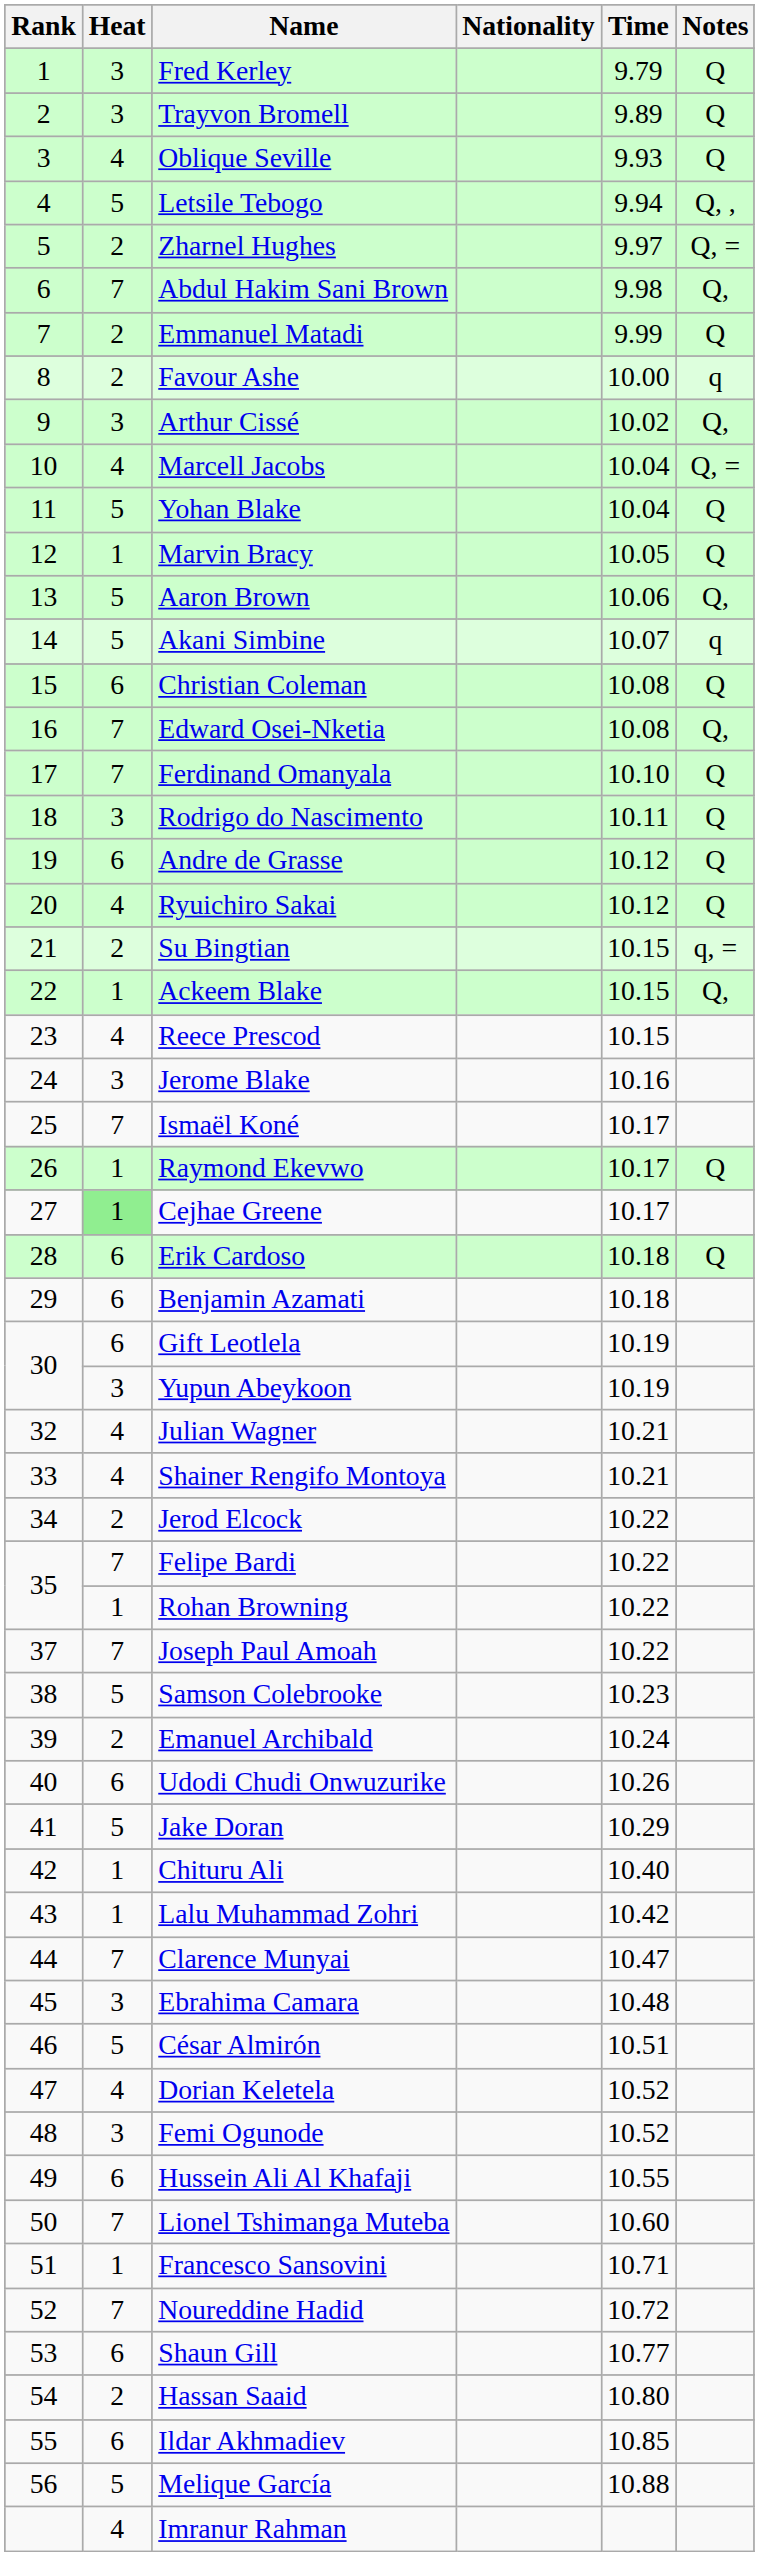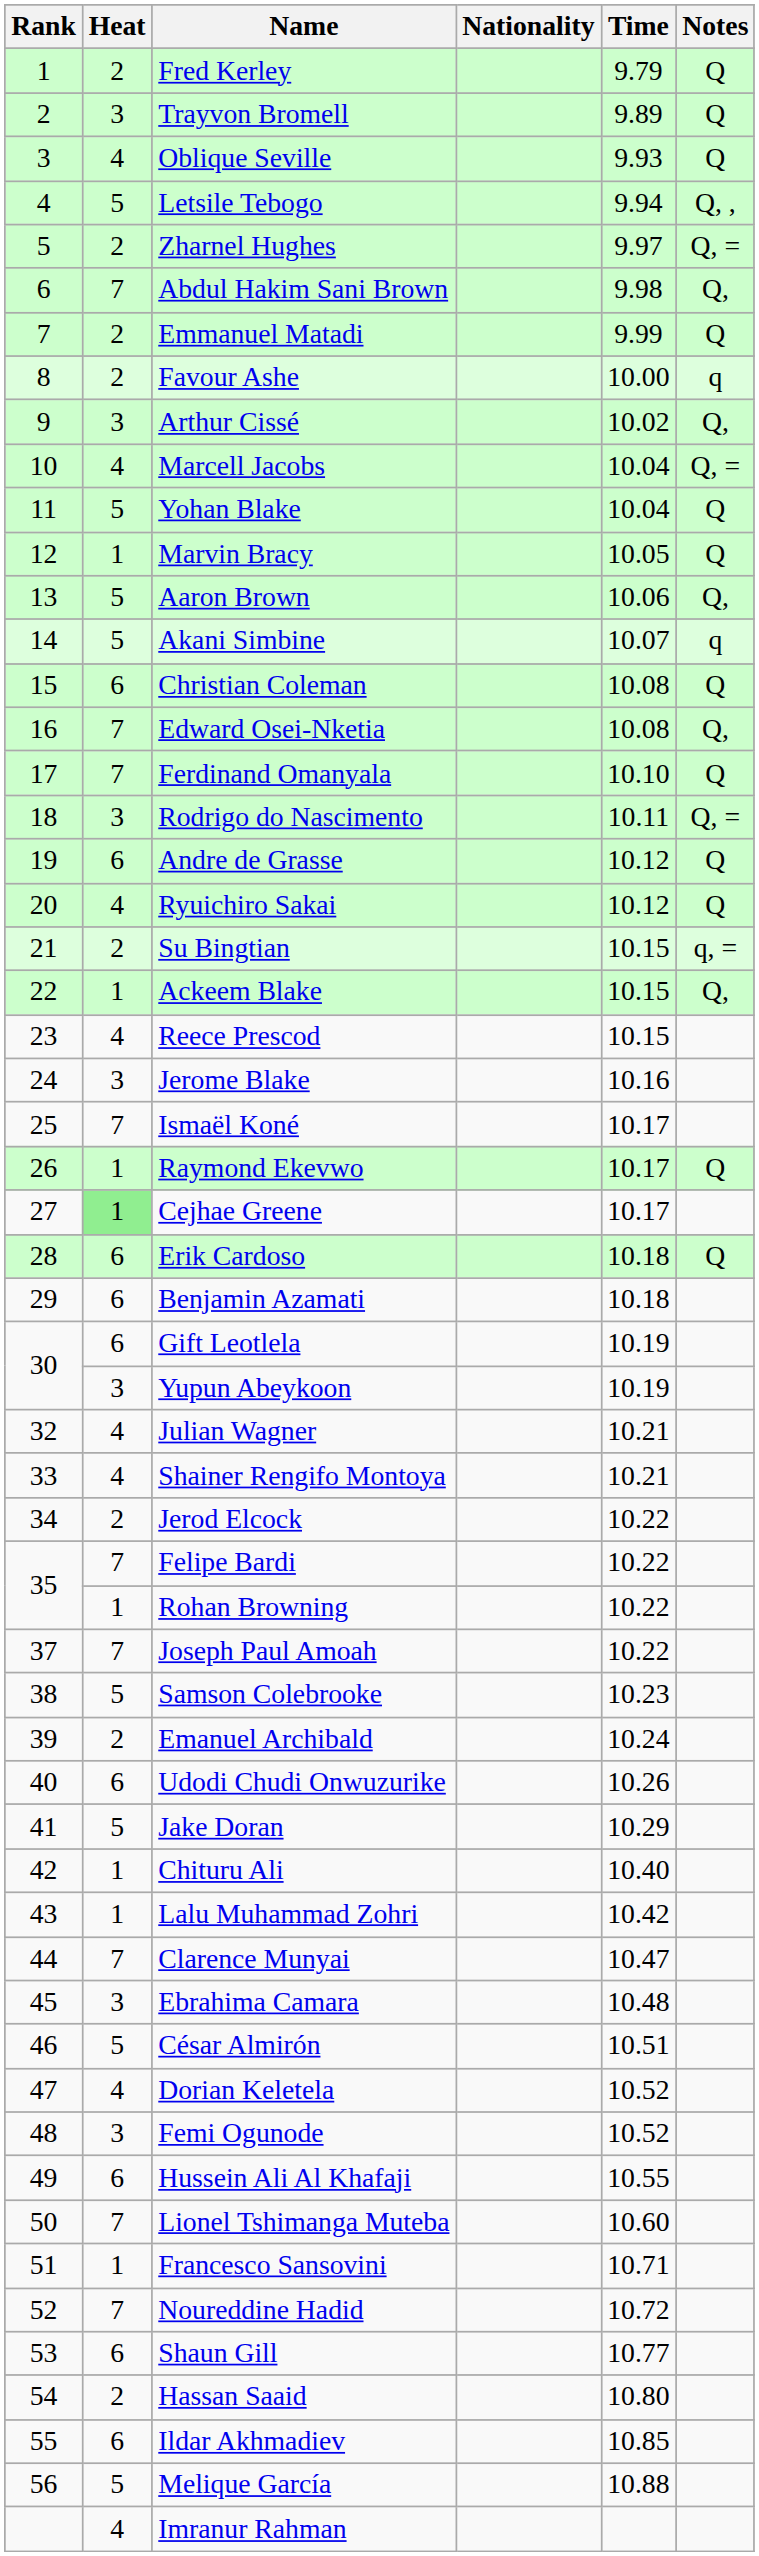 <table class="wikitable sortable" style="text-align:center">
 <tr>
 <th>Rank</th>
 <th>Heat</th>
 <th>Name</th>
 <th>Nationality</th>
 <th>Time</th>
 <th>Notes</th>
 </tr>
 <tr bgcolor=ccffcc>
 <td>1</td>
-<td>3</td>
+<td>2</td>
 <td align=left><a href='#'>Fred Kerley</a></td>
 <td align=left></td>
 <td>9.79</td>
 <td>Q</td>
 </tr>
 <tr bgcolor=ccffcc>
 <td>2</td>
 <td>3</td>
 <td align=left><a href='#'>Trayvon Bromell</a></td>
 <td align=left></td>
 <td>9.89</td>
 <td>Q</td>
 </tr>
 <tr bgcolor=ccffcc>
 <td>3</td>
 <td>4</td>
 <td align=left><a href='#'>Oblique Seville</a></td>
 <td align=left></td>
 <td>9.93</td>
 <td>Q</td>
 </tr>
 <tr bgcolor=ccffcc>
 <td>4</td>
 <td>5</td>
 <td align=left><a href='#'>Letsile Tebogo</a></td>
 <td align=left></td>
 <td>9.94</td>
 <td>Q, , </td>
 </tr>
 <tr bgcolor=ccffcc>
 <td>5</td>
 <td>2</td>
 <td align=left><a href='#'>Zharnel Hughes</a></td>
 <td align=left></td>
 <td>9.97</td>
 <td>Q, =</td>
 </tr>
 <tr bgcolor=ccffcc>
 <td>6</td>
 <td>7</td>
 <td align=left><a href='#'>Abdul Hakim Sani Brown</a></td>
 <td align=left></td>
 <td>9.98</td>
 <td>Q, </td>
 </tr>
 <tr bgcolor=ccffcc>
 <td>7</td>
 <td>2</td>
 <td align=left><a href='#'>Emmanuel Matadi</a></td>
 <td align=left></td>
 <td>9.99</td>
 <td>Q</td>
 </tr>
 <tr bgcolor=ddffdd>
 <td>8</td>
 <td>2</td>
 <td align=left><a href='#'>Favour Ashe</a></td>
 <td align=left></td>
 <td>10.00</td>
 <td>q</td>
 </tr>
 <tr bgcolor=ccffcc>
 <td>9</td>
 <td>3</td>
 <td align=left><a href='#'>Arthur Cissé</a></td>
 <td align=left></td>
 <td>10.02</td>
 <td>Q, </td>
 </tr>
 <tr bgcolor=ccffcc>
 <td>10</td>
 <td>4</td>
 <td align=left><a href='#'>Marcell Jacobs</a></td>
 <td align=left></td>
 <td>10.04 </td>
 <td>Q, =</td>
 </tr>
 <tr bgcolor=ccffcc>
 <td>11</td>
 <td>5</td>
 <td align=left><a href='#'>Yohan Blake</a></td>
 <td align=left></td>
 <td>10.04 </td>
 <td>Q</td>
 </tr>
 <tr bgcolor=ccffcc>
 <td>12</td>
 <td>1</td>
 <td align=left><a href='#'>Marvin Bracy</a></td>
 <td align=left></td>
 <td>10.05</td>
 <td>Q</td>
 </tr>
 <tr bgcolor=ccffcc>
 <td>13</td>
 <td>5</td>
 <td align=left><a href='#'>Aaron Brown</a></td>
 <td align=left></td>
 <td>10.06</td>
 <td>Q, </td>
 </tr>
 <tr bgcolor=ddffdd>
 <td>14</td>
 <td>5</td>
 <td align=left><a href='#'>Akani Simbine</a></td>
 <td align=left></td>
 <td>10.07</td>
 <td>q</td>
 </tr>
 <tr bgcolor=ccffcc>
 <td>15</td>
 <td>6</td>
 <td align=left><a href='#'>Christian Coleman</a></td>
 <td align=left></td>
 <td>10.08 </td>
 <td>Q</td>
 </tr>
 <tr bgcolor=ccffcc>
 <td>16</td>
 <td>7</td>
 <td align=left><a href='#'>Edward Osei-Nketia</a></td>
 <td align=left></td>
 <td>10.08 </td>
 <td>Q, </td>
 </tr>
 <tr bgcolor=ccffcc>
 <td>17</td>
 <td>7</td>
 <td align=left><a href='#'>Ferdinand Omanyala</a></td>
 <td align=left></td>
 <td>10.10</td>
 <td>Q</td>
 </tr>
 <tr bgcolor=ccffcc>
 <td>18</td>
 <td>3</td>
 <td align=left><a href='#'>Rodrigo do Nascimento</a></td>
 <td align=left></td>
 <td>10.11</td>
-<td>Q</td>
+<td>Q, =</td>
 </tr>
 <tr bgcolor=ccffcc>
 <td>19</td>
 <td>6</td>
 <td align=left><a href='#'>Andre de Grasse</a></td>
 <td align=left></td>
 <td>10.12 </td>
 <td>Q</td>
 </tr>
 <tr bgcolor=ccffcc>
 <td>20</td>
 <td>4</td>
 <td align=left><a href='#'>Ryuichiro Sakai</a></td>
 <td align=left></td>
 <td>10.12 </td>
 <td>Q</td>
 </tr>
 <tr bgcolor=ddffdd>
 <td>21</td>
 <td>2</td>
 <td align=left><a href='#'>Su Bingtian</a></td>
 <td align=left></td>
 <td>10.15 </td>
 <td>q, =</td>
 </tr>
 <tr bgcolor=ccffcc>
 <td>22</td>
 <td>1</td>
 <td align=left><a href='#'>Ackeem Blake</a></td>
 <td align=left></td>
 <td>10.15 </td>
 <td>Q, </td>
 </tr>
 <tr>
 <td>23</td>
 <td>4</td>
 <td align=left><a href='#'>Reece Prescod</a></td>
 <td align=left></td>
 <td>10.15 </td>
 <td></td>
 </tr>
 <tr>
 <td>24</td>
 <td>3</td>
 <td align=left><a href='#'>Jerome Blake</a></td>
 <td align=left></td>
 <td>10.16</td>
 <td></td>
 </tr>
 <tr>
 <td>25</td>
 <td>7</td>
 <td align=left><a href='#'>Ismaël Koné</a></td>
 <td align=left></td>
 <td>10.17 </td>
 <td></td>
 </tr>
 <tr bgcolor=ccffcc>
 <td>26</td>
 <td>1</td>
 <td align=left><a href='#'>Raymond Ekevwo</a></td>
 <td align=left></td>
 <td>10.17 </td>
 <td>Q</td>
 </tr>
 <tr>
 <td>27</td>
 <td style="background: lightgreen;">1</td>
 <td align=left><a href='#'>Cejhae Greene</a></td>
 <td align=left></td>
 <td>10.17 </td>
 <td></td>
 </tr>
 <tr bgcolor=ccffcc>
 <td>28</td>
 <td>6</td>
 <td align=left><a href='#'>Erik Cardoso</a></td>
 <td align=left></td>
 <td>10.18 </td>
 <td>Q</td>
 </tr>
 <tr>
 <td>29</td>
 <td>6</td>
 <td align=left><a href='#'>Benjamin Azamati</a></td>
 <td align=left></td>
 <td>10.18 </td>
 <td></td>
 </tr>
 <tr>
 <td rowspan=2>30</td>
 <td>6</td>
 <td align=left><a href='#'>Gift Leotlela</a></td>
 <td align=left></td>
 <td>10.19 </td>
 <td></td>
 </tr>
 <tr>
 <td>3</td>
 <td align=left><a href='#'>Yupun Abeykoon</a></td>
 <td align=left></td>
 <td>10.19 </td>
 <td></td>
 </tr>
 <tr>
 <td>32</td>
 <td>4</td>
 <td align=left><a href='#'>Julian Wagner</a></td>
 <td align=left></td>
 <td>10.21 </td>
 <td></td>
 </tr>
 <tr>
 <td>33</td>
 <td>4</td>
 <td align=left><a href='#'>Shainer Rengifo Montoya</a></td>
 <td align=left></td>
 <td>10.21 </td>
 <td></td>
 </tr>
 <tr>
 <td>34</td>
 <td>2</td>
 <td align=left><a href='#'>Jerod Elcock</a></td>
 <td align=left></td>
 <td>10.22 </td>
 <td></td>
 </tr>
 <tr>
 <td rowspan=2>35</td>
 <td>7</td>
 <td align=left><a href='#'>Felipe Bardi</a></td>
 <td align=left></td>
 <td>10.22 </td>
 <td></td>
 </tr>
 <tr>
 <td>1</td>
 <td align=left><a href='#'>Rohan Browning</a></td>
 <td align=left></td>
 <td>10.22 </td>
 <td></td>
 </tr>
 <tr>
 <td>37</td>
 <td>7</td>
 <td align=left><a href='#'>Joseph Paul Amoah</a></td>
 <td align=left></td>
 <td>10.22 </td>
 <td></td>
 </tr>
 <tr>
 <td>38</td>
 <td>5</td>
 <td align=left><a href='#'>Samson Colebrooke</a></td>
 <td align=left></td>
 <td>10.23</td>
 <td></td>
 </tr>
 <tr>
 <td>39</td>
 <td>2</td>
 <td align=left><a href='#'>Emanuel Archibald</a></td>
 <td align=left></td>
 <td>10.24</td>
 <td></td>
 </tr>
 <tr>
 <td>40</td>
 <td>6</td>
 <td align=left><a href='#'>Udodi Chudi Onwuzurike</a></td>
 <td align=left></td>
 <td>10.26</td>
 <td></td>
 </tr>
 <tr>
 <td>41</td>
 <td>5</td>
 <td align=left><a href='#'>Jake Doran</a></td>
 <td align=left></td>
 <td>10.29</td>
 <td></td>
 </tr>
 <tr>
 <td>42</td>
 <td>1</td>
 <td align=left><a href='#'>Chituru Ali</a></td>
 <td align=left></td>
 <td>10.40</td>
 <td></td>
 </tr>
 <tr>
 <td>43</td>
 <td>1</td>
 <td align=left><a href='#'>Lalu Muhammad Zohri</a></td>
 <td align=left></td>
 <td>10.42</td>
 <td></td>
 </tr>
 <tr>
 <td>44</td>
 <td>7</td>
 <td align=left><a href='#'>Clarence Munyai</a></td>
 <td align=left></td>
 <td>10.47</td>
 <td></td>
 </tr>
 <tr>
 <td>45</td>
 <td>3</td>
 <td align=left><a href='#'>Ebrahima Camara</a></td>
 <td align=left></td>
 <td>10.48</td>
 <td></td>
 </tr>
 <tr>
 <td>46</td>
 <td>5</td>
 <td align=left><a href='#'>César Almirón</a></td>
 <td align=left></td>
 <td>10.51</td>
 <td></td>
 </tr>
 <tr>
 <td>47</td>
 <td>4</td>
 <td align=left><a href='#'>Dorian Keletela</a></td>
 <td align=left></td>
 <td>10.52 </td>
 <td></td>
 </tr>
 <tr>
 <td>48</td>
 <td>3</td>
 <td align=left><a href='#'>Femi Ogunode</a></td>
 <td align=left></td>
 <td>10.52 </td>
 <td></td>
 </tr>
 <tr>
 <td>49</td>
 <td>6</td>
 <td align=left><a href='#'>Hussein Ali Al Khafaji</a></td>
 <td align=left></td>
 <td>10.55</td>
 <td></td>
 </tr>
 <tr>
 <td>50</td>
 <td>7</td>
 <td align=left><a href='#'>Lionel Tshimanga Muteba</a></td>
 <td align=left></td>
 <td>10.60</td>
 <td></td>
 </tr>
 <tr>
 <td>51</td>
 <td>1</td>
 <td align=left><a href='#'>Francesco Sansovini</a></td>
 <td align=left></td>
 <td>10.71</td>
 <td></td>
 </tr>
 <tr>
 <td>52</td>
 <td>7</td>
 <td align=left><a href='#'>Noureddine Hadid</a></td>
 <td align=left></td>
 <td>10.72</td>
 <td></td>
 </tr>
 <tr>
 <td>53</td>
 <td>6</td>
 <td align=left><a href='#'>Shaun Gill</a></td>
 <td align=left></td>
 <td>10.77</td>
 <td></td>
 </tr>
 <tr>
 <td>54</td>
 <td>2</td>
 <td align=left><a href='#'>Hassan Saaid</a></td>
 <td align=left></td>
 <td>10.80</td>
 <td></td>
 </tr>
 <tr>
 <td>55</td>
 <td>6</td>
 <td align=left><a href='#'>Ildar Akhmadiev</a></td>
 <td align=left></td>
 <td>10.85</td>
 <td></td>
 </tr>
 <tr>
 <td>56</td>
 <td>5</td>
 <td align=left><a href='#'>Melique García</a></td>
 <td align=left></td>
 <td>10.88</td>
 <td></td>
 </tr>
 <tr>
 <td></td>
 <td>4</td>
 <td align=left><a href='#'>Imranur Rahman</a></td>
 <td align=left></td>
 <td></td>
 <td></td>
 </tr>
 </table>
